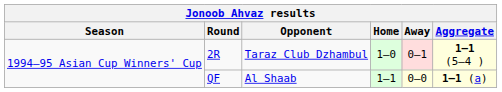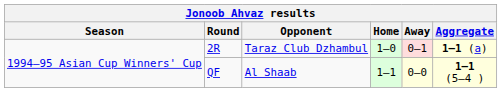 <table class="wikitable">
 <tr>
 <th colspan="6"><a href='#'>Jonoob Ahvaz</a> results</th>
 </tr>
 <tr>
 <th>Season</th>
 <th>Round</th>
 <th>Opponent</th>
 <th>Home</th>
 <th>Away</th>
 <th><a href='#'>Aggregate</a></th>
 </tr>
 <tr>
 <td rowspan="2"><a href='#'>1994–95 Asian Cup Winners' Cup</a></td>
 <td><a href='#'>2R</a></td>
 <td> <a href='#'>Taraz Club Dzhambul</a></td>
 <td bgcolor="#ddffdd" style="text-align:center;">1–0</td>
 <td bgcolor="#ffdddd" style="text-align:center;">0–1</td>
-<td bgcolor="#ffffdd" style="text-align:center;"><strong>1–1</strong><br>(5–4 )</td>
+<td bgcolor="#ffffdd" style="text-align:center;"><strong>1–1</strong> (<a href='#'>a</a>)</td>
 </tr>
 <tr>
 <td><a href='#'>QF</a></td>
 <td> <a href='#'>Al Shaab</a></td>
 <td bgcolor="#ddffdd" style="text-align:center;">1–1</td>
 <td bgcolor="#ffffdd" style="text-align:center;">0–0</td>
-<td bgcolor="#ffffdd" style="text-align:center;"><strong>1–1</strong> (<a href='#'>a</a>)</td>
+<td bgcolor="#ffffdd" style="text-align:center;"><strong>1–1</strong><br>(5–4 )</td>
 </tr>
 </table>
